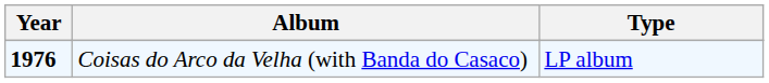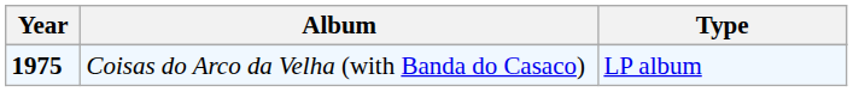 <table class="wikitable"|width=100%>
 <tr bgcolor="#CCCCCC">
 <th align="left" valign="top" width="40">Year</th>
 <th align="left" valign="top" width="320">Album</th>
 <th align="left" valign="top" width="150">Type</th>
 </tr>
 <tr>
 </tr>
 <tr ---- bgcolor="#F0F8FF">
-<td><strong>1976</strong></td>
+<td><strong>1975</strong></td>
 <td><em>Coisas do Arco da Velha</em> (with <a href='#'>Banda do Casaco</a>)</td>
 <td><a href='#'>LP album</a></td>
 </tr>
 </table>
